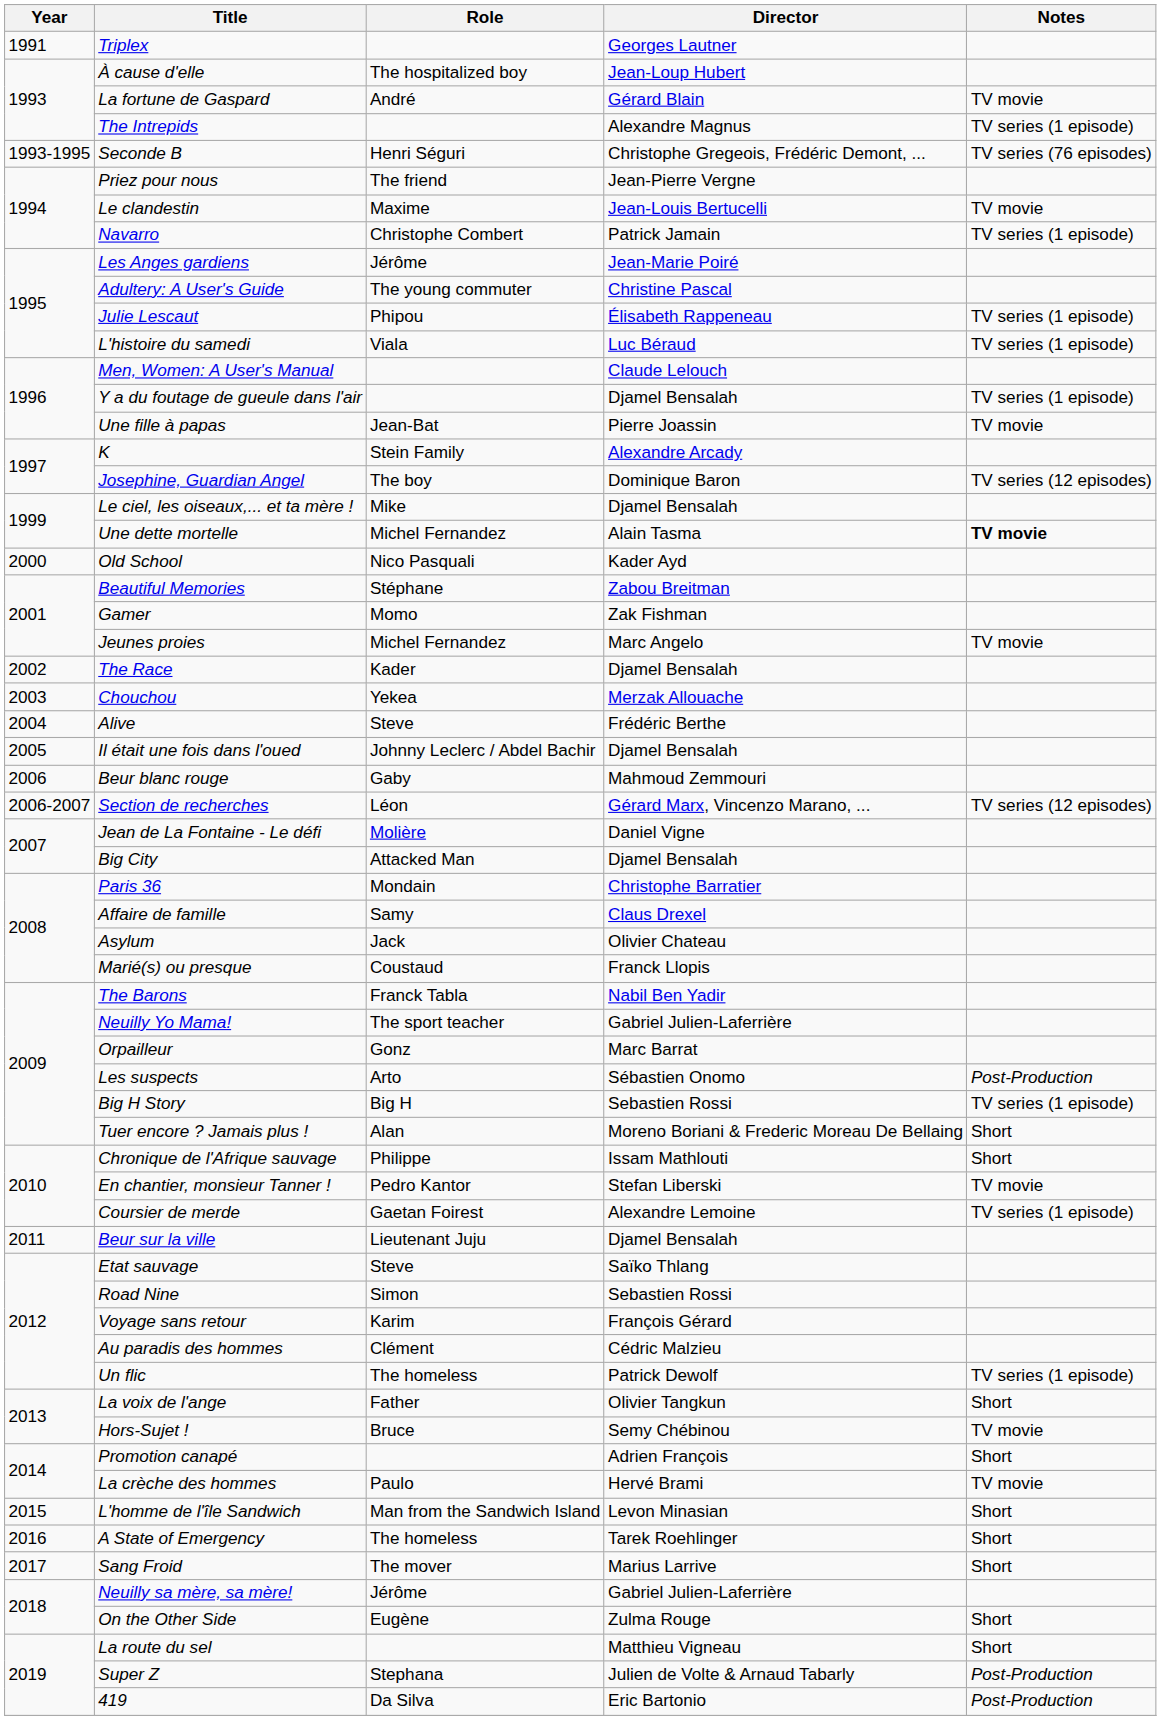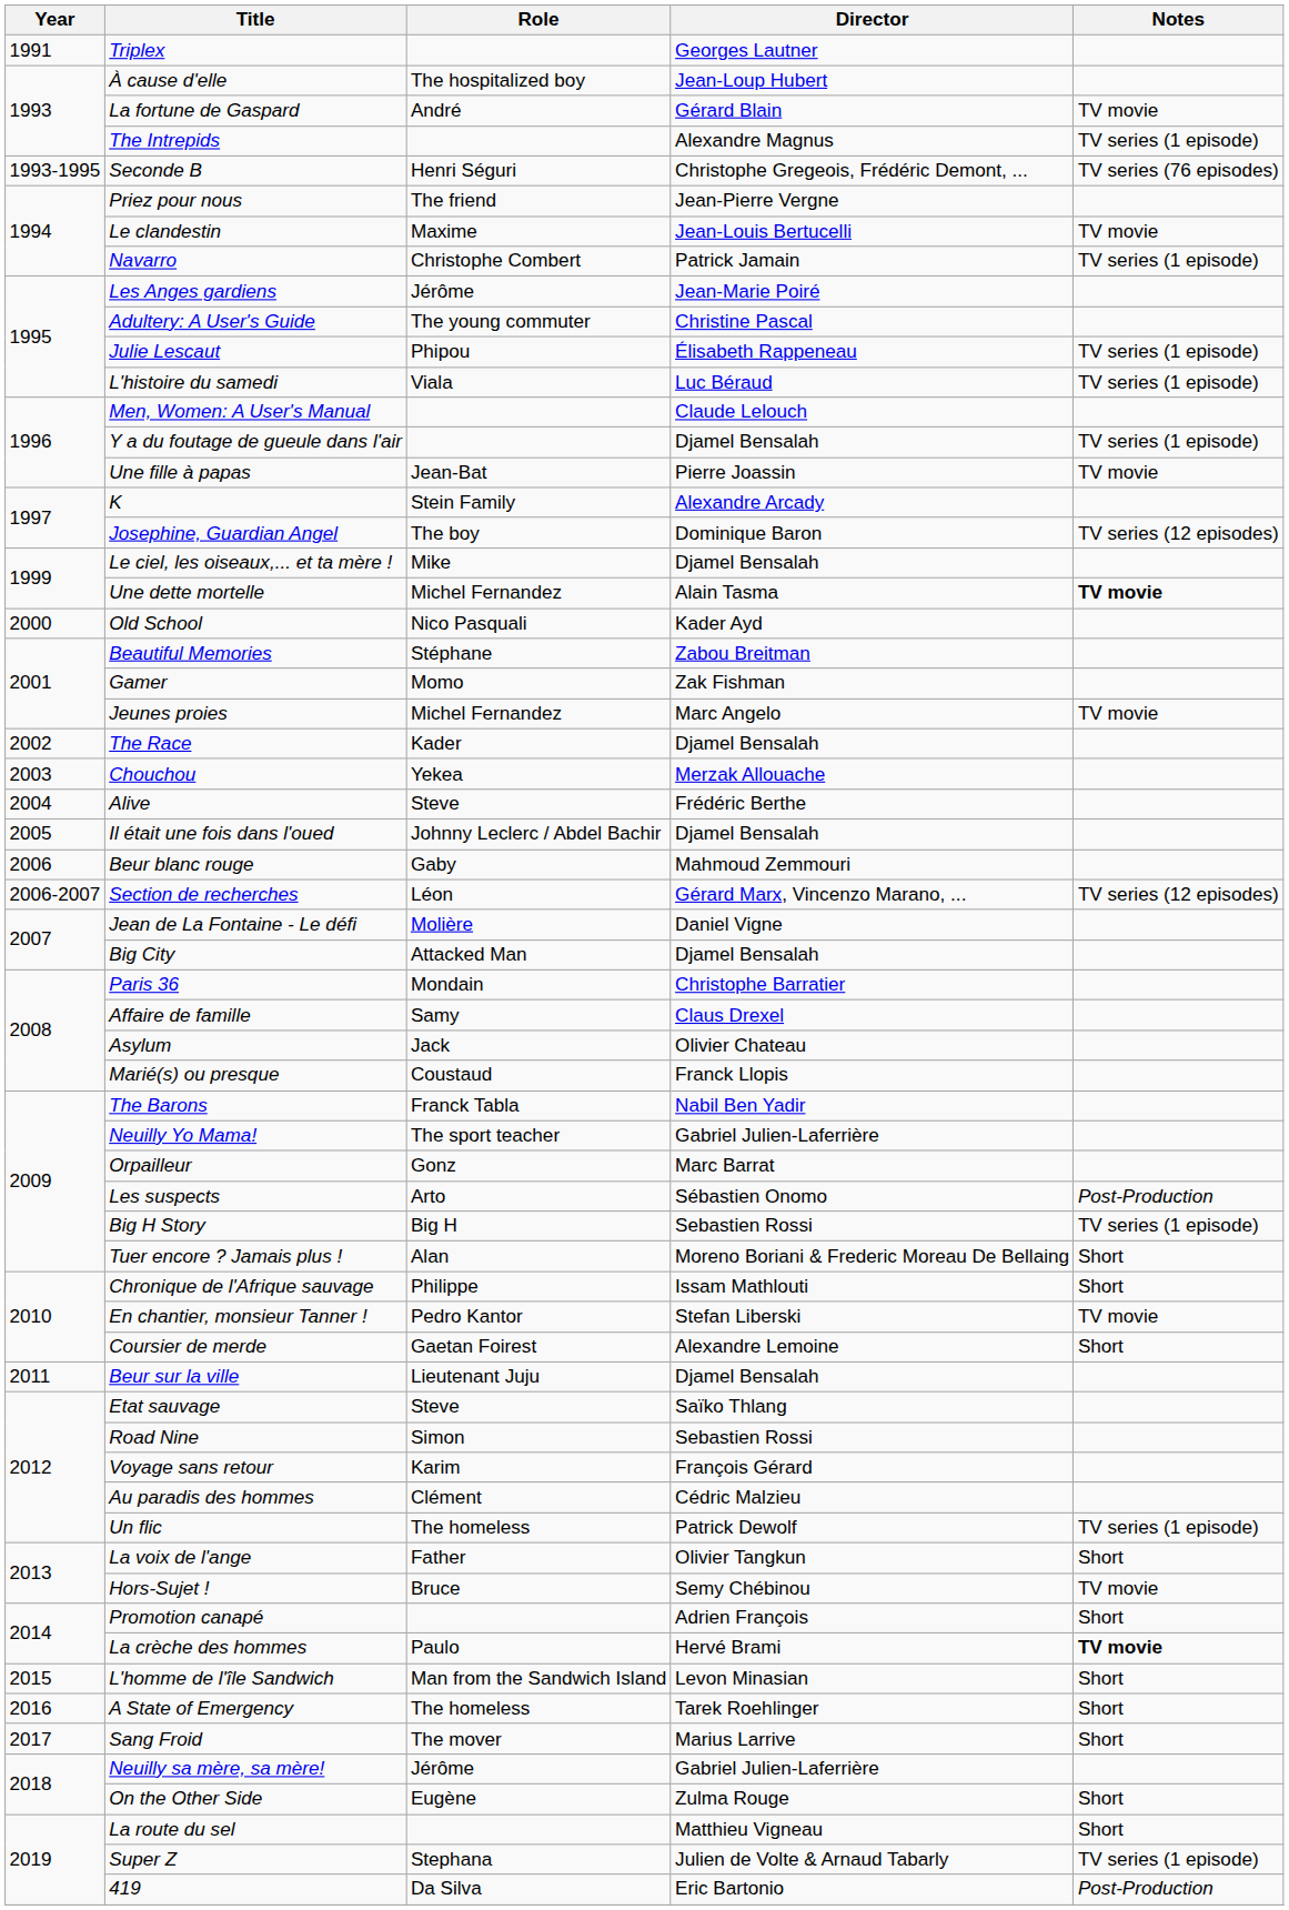 <table class="wikitable">
 <tr>
 <th>Year</th>
 <th>Title</th>
 <th>Role</th>
 <th>Director</th>
 <th>Notes</th>
 </tr>
 <tr>
 <td>1991</td>
 <td><em><a href='#'>Triplex</a></em></td>
 <td></td>
 <td><a href='#'>Georges Lautner</a></td>
 <td></td>
 </tr>
 <tr>
 <td rowspan=3>1993</td>
 <td><em>À cause d'elle</em></td>
 <td>The hospitalized boy</td>
 <td><a href='#'>Jean-Loup Hubert</a></td>
 <td></td>
 </tr>
 <tr>
 <td><em>La fortune de Gaspard</em></td>
 <td>André</td>
 <td><a href='#'>Gérard Blain</a></td>
 <td>TV movie</td>
 </tr>
 <tr>
 <td><em><a href='#'>The Intrepids</a></em></td>
 <td></td>
 <td>Alexandre Magnus</td>
 <td>TV series (1 episode)</td>
 </tr>
 <tr>
 <td>1993-1995</td>
 <td><em>Seconde B</em></td>
 <td>Henri Séguri</td>
 <td>Christophe Gregeois, Frédéric Demont, ...</td>
 <td>TV series (76 episodes)</td>
 </tr>
 <tr>
 <td rowspan=3>1994</td>
 <td><em>Priez pour nous</em></td>
 <td>The friend</td>
 <td>Jean-Pierre Vergne</td>
 <td></td>
 </tr>
 <tr>
 <td><em>Le clandestin</em></td>
 <td>Maxime</td>
 <td><a href='#'>Jean-Louis Bertucelli</a></td>
 <td>TV movie</td>
 </tr>
 <tr>
 <td><em><a href='#'>Navarro</a></em></td>
 <td>Christophe Combert</td>
 <td>Patrick Jamain</td>
 <td>TV series (1 episode)</td>
 </tr>
 <tr>
 <td rowspan=4>1995</td>
 <td><em><a href='#'>Les Anges gardiens</a></em></td>
 <td>Jérôme</td>
 <td><a href='#'>Jean-Marie Poiré</a></td>
 <td></td>
 </tr>
 <tr>
 <td><em><a href='#'>Adultery: A User's Guide</a></em></td>
 <td>The young commuter</td>
 <td><a href='#'>Christine Pascal</a></td>
 <td></td>
 </tr>
 <tr>
 <td><em><a href='#'>Julie Lescaut</a></em></td>
 <td>Phipou</td>
 <td><a href='#'>Élisabeth Rappeneau</a></td>
 <td>TV series (1 episode)</td>
 </tr>
 <tr>
 <td><em>L'histoire du samedi</em></td>
 <td>Viala</td>
 <td><a href='#'>Luc Béraud</a></td>
 <td>TV series (1 episode)</td>
 </tr>
 <tr>
 <td rowspan=3>1996</td>
 <td><em><a href='#'>Men, Women: A User's Manual</a></em></td>
 <td></td>
 <td><a href='#'>Claude Lelouch</a></td>
 <td></td>
 </tr>
 <tr>
 <td><em>Y a du foutage de gueule dans l'air</em></td>
 <td></td>
 <td>Djamel Bensalah</td>
 <td>TV series (1 episode)</td>
 </tr>
 <tr>
 <td><em>Une fille à papas</em></td>
 <td>Jean-Bat</td>
 <td>Pierre Joassin</td>
 <td>TV movie</td>
 </tr>
 <tr>
 <td rowspan=2>1997</td>
 <td><em>K</em></td>
 <td>Stein Family</td>
 <td><a href='#'>Alexandre Arcady</a></td>
 <td></td>
 </tr>
 <tr>
 <td><em><a href='#'>Josephine, Guardian Angel</a></em></td>
 <td>The boy</td>
 <td>Dominique Baron</td>
 <td>TV series (12 episodes)</td>
 </tr>
 <tr>
 <td rowspan=2>1999</td>
 <td><em>Le ciel, les oiseaux,... et ta mère !</em></td>
 <td>Mike</td>
 <td>Djamel Bensalah</td>
 <td></td>
 </tr>
 <tr>
 <td><em>Une dette mortelle</em></td>
 <td>Michel Fernandez</td>
 <td>Alain Tasma</td>
 <td><strong>TV movie</strong></td>
 </tr>
 <tr>
 <td>2000</td>
 <td><em>Old School</em></td>
 <td>Nico Pasquali</td>
 <td>Kader Ayd</td>
 <td></td>
 </tr>
 <tr>
 <td rowspan=3>2001</td>
 <td><em><a href='#'>Beautiful Memories</a></em></td>
 <td>Stéphane</td>
 <td><a href='#'>Zabou Breitman</a></td>
 <td></td>
 </tr>
 <tr>
 <td><em>Gamer</em></td>
 <td>Momo</td>
 <td>Zak Fishman</td>
 <td></td>
 </tr>
 <tr>
 <td><em>Jeunes proies</em></td>
 <td>Michel Fernandez</td>
 <td>Marc Angelo</td>
 <td>TV movie</td>
 </tr>
 <tr>
 <td>2002</td>
 <td><em><a href='#'>The Race</a></em></td>
 <td>Kader</td>
 <td>Djamel Bensalah</td>
 <td></td>
 </tr>
 <tr>
 <td>2003</td>
 <td><em><a href='#'>Chouchou</a></em></td>
 <td>Yekea</td>
 <td><a href='#'>Merzak Allouache</a></td>
 <td></td>
 </tr>
 <tr>
 <td>2004</td>
 <td><em>Alive</em></td>
 <td>Steve</td>
 <td>Frédéric Berthe</td>
 <td></td>
 </tr>
 <tr>
 <td>2005</td>
 <td><em>Il était une fois dans l'oued</em></td>
 <td>Johnny Leclerc / Abdel Bachir</td>
 <td>Djamel Bensalah</td>
 <td></td>
 </tr>
 <tr>
 <td>2006</td>
 <td><em>Beur blanc rouge</em></td>
 <td>Gaby</td>
 <td>Mahmoud Zemmouri</td>
 <td></td>
 </tr>
 <tr>
 <td>2006-2007</td>
 <td><em><a href='#'>Section de recherches</a></em></td>
 <td>Léon</td>
 <td><a href='#'>Gérard Marx</a>, Vincenzo Marano, ...</td>
 <td>TV series (12 episodes)</td>
 </tr>
 <tr>
 <td rowspan=2>2007</td>
 <td><em>Jean de La Fontaine - Le défi</em></td>
 <td><a href='#'>Molière</a></td>
 <td>Daniel Vigne</td>
 <td></td>
 </tr>
 <tr>
 <td><em>Big City</em></td>
 <td>Attacked Man</td>
 <td>Djamel Bensalah</td>
 <td></td>
 </tr>
 <tr>
 <td rowspan=4>2008</td>
 <td><em><a href='#'>Paris 36</a></em></td>
 <td>Mondain</td>
 <td><a href='#'>Christophe Barratier</a></td>
 <td></td>
 </tr>
 <tr>
 <td><em>Affaire de famille</em></td>
 <td>Samy</td>
 <td><a href='#'>Claus Drexel</a></td>
 <td></td>
 </tr>
 <tr>
 <td><em>Asylum</em></td>
 <td>Jack</td>
 <td>Olivier Chateau</td>
 <td></td>
 </tr>
 <tr>
 <td><em>Marié(s) ou presque</em></td>
 <td>Coustaud</td>
 <td>Franck Llopis</td>
 <td></td>
 </tr>
 <tr>
 <td rowspan=6>2009</td>
 <td><em><a href='#'>The Barons</a></em></td>
 <td>Franck Tabla</td>
 <td><a href='#'>Nabil Ben Yadir</a></td>
 <td></td>
 </tr>
 <tr>
 <td><em><a href='#'>Neuilly Yo Mama!</a></em></td>
 <td>The sport teacher</td>
 <td>Gabriel Julien-Laferrière</td>
 <td></td>
 </tr>
 <tr>
 <td><em>Orpailleur</em></td>
 <td>Gonz</td>
 <td>Marc Barrat</td>
 <td></td>
 </tr>
 <tr>
 <td><em>Les suspects</em></td>
 <td>Arto</td>
 <td>Sébastien Onomo</td>
 <td><em>Post-Production</em></td>
 </tr>
 <tr>
 <td><em>Big H Story</em></td>
 <td>Big H</td>
 <td>Sebastien Rossi</td>
 <td>TV series (1 episode)</td>
 </tr>
 <tr>
 <td><em>Tuer encore ? Jamais plus !</em></td>
 <td>Alan</td>
 <td>Moreno Boriani & Frederic Moreau De Bellaing</td>
 <td>Short</td>
 </tr>
 <tr>
 <td rowspan=3>2010</td>
 <td><em>Chronique de l'Afrique sauvage</em></td>
 <td>Philippe</td>
 <td>Issam Mathlouti</td>
 <td>Short</td>
 </tr>
 <tr>
 <td><em>En chantier, monsieur Tanner !</em></td>
 <td>Pedro Kantor</td>
 <td>Stefan Liberski</td>
 <td>TV movie</td>
 </tr>
 <tr>
 <td><em>Coursier de merde</em></td>
 <td>Gaetan Foirest</td>
 <td>Alexandre Lemoine</td>
-<td>TV series (1 episode)</td>
+<td>Short</td>
 </tr>
 <tr>
 <td>2011</td>
 <td><em><a href='#'>Beur sur la ville</a></em></td>
 <td>Lieutenant Juju</td>
 <td>Djamel Bensalah</td>
 <td></td>
 </tr>
 <tr>
 <td rowspan=5>2012</td>
 <td><em>Etat sauvage</em></td>
 <td>Steve</td>
 <td>Saïko Thlang</td>
 <td></td>
 </tr>
 <tr>
 <td><em>Road Nine</em></td>
 <td>Simon</td>
 <td>Sebastien Rossi</td>
 <td></td>
 </tr>
 <tr>
 <td><em>Voyage sans retour</em></td>
 <td>Karim</td>
 <td>François Gérard</td>
 <td></td>
 </tr>
 <tr>
 <td><em>Au paradis des hommes</em></td>
 <td>Clément</td>
 <td>Cédric Malzieu</td>
 <td></td>
 </tr>
 <tr>
 <td><em>Un flic</em></td>
 <td>The homeless</td>
 <td>Patrick Dewolf</td>
 <td>TV series (1 episode)</td>
 </tr>
 <tr>
 <td rowspan=2>2013</td>
 <td><em>La voix de l'ange</em></td>
 <td>Father</td>
 <td>Olivier Tangkun</td>
 <td>Short</td>
 </tr>
 <tr>
 <td><em>Hors-Sujet !</em></td>
 <td>Bruce</td>
 <td>Semy Chébinou</td>
 <td>TV movie</td>
 </tr>
 <tr>
 <td rowspan=2>2014</td>
 <td><em>Promotion canapé</em></td>
 <td></td>
 <td>Adrien François</td>
 <td>Short</td>
 </tr>
 <tr>
 <td><em>La crèche des hommes</em></td>
 <td>Paulo</td>
 <td>Hervé Brami</td>
-<td>TV movie</td>
+<td><strong>TV movie</strong></td>
 </tr>
 <tr>
 <td>2015</td>
 <td><em>L'homme de l'île Sandwich</em></td>
 <td>Man from the Sandwich Island</td>
 <td>Levon Minasian</td>
 <td>Short</td>
 </tr>
 <tr>
 <td>2016</td>
 <td><em>A State of Emergency</em></td>
 <td>The homeless</td>
 <td>Tarek Roehlinger</td>
 <td>Short</td>
 </tr>
 <tr>
 <td>2017</td>
 <td><em>Sang Froid</em></td>
 <td>The mover</td>
 <td>Marius Larrive</td>
 <td>Short</td>
 </tr>
 <tr>
 <td rowspan=2>2018</td>
 <td><em><a href='#'>Neuilly sa mère, sa mère!</a></em></td>
 <td>Jérôme</td>
 <td>Gabriel Julien-Laferrière</td>
 <td></td>
 </tr>
 <tr>
 <td><em>On the Other Side</em></td>
 <td>Eugène</td>
 <td>Zulma Rouge</td>
 <td>Short</td>
 </tr>
 <tr>
 <td rowspan=3>2019</td>
 <td><em>La route du sel</em></td>
 <td></td>
 <td>Matthieu Vigneau</td>
 <td>Short</td>
 </tr>
 <tr>
 <td><em>Super Z</em></td>
 <td>Stephana</td>
 <td>Julien de Volte & Arnaud Tabarly</td>
-<td><em>Post-Production</em></td>
+<td>TV series (1 episode)</td>
 </tr>
 <tr>
 <td><em>419</em></td>
 <td>Da Silva</td>
 <td>Eric Bartonio</td>
 <td><em>Post-Production</em></td>
 </tr>
 <tr>
 </tr>
 </table>
